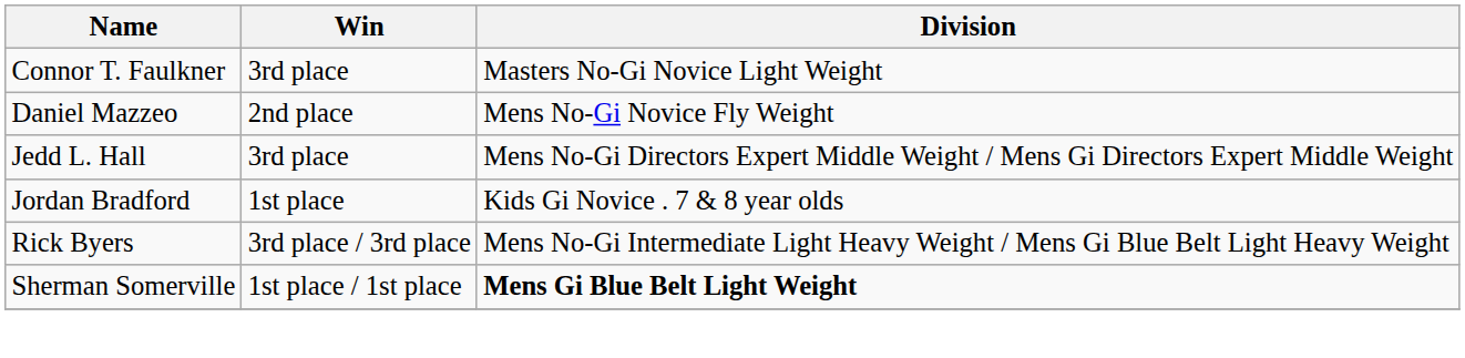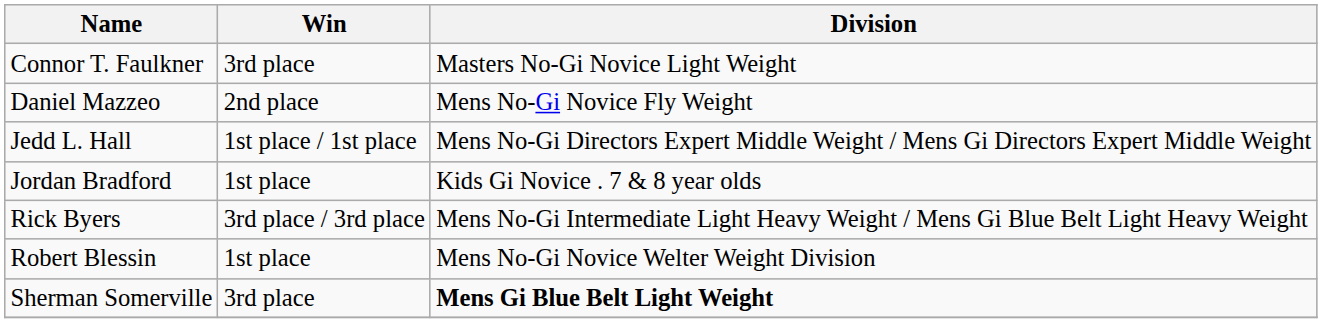 <table class="wikitable">
 <tr>
 <th>Name</th>
 <th>Win</th>
 <th>Division</th>
 </tr>
 <tr>
 <td>Connor T. Faulkner</td>
 <td>3rd place</td>
 <td>Masters No-Gi Novice Light Weight</td>
 </tr>
 <tr>
 <td>Daniel Mazzeo</td>
 <td>2nd place</td>
 <td>Mens No-<a href='#'>Gi</a> Novice Fly Weight</td>
 </tr>
 <tr>
 <td>Jedd L. Hall</td>
-<td>3rd place</td>
+<td>1st place / 1st place</td>
 <td>Mens No-Gi Directors Expert Middle Weight / Mens Gi Directors Expert Middle Weight</td>
 </tr>
 <tr>
 <td>Jordan Bradford</td>
 <td>1st place</td>
 <td>Kids Gi Novice . 7 & 8 year olds</td>
 </tr>
 <tr>
 <td>Rick Byers</td>
 <td>3rd place / 3rd place</td>
 <td>Mens No-Gi Intermediate Light Heavy Weight / Mens Gi Blue Belt Light Heavy Weight</td>
 </tr>
 <tr>
+<td>Robert Blessin</td>
+<td>1st place</td>
+<td>Mens No-Gi Novice Welter Weight Division</td>
+</tr>
+<tr>
 <td>Sherman Somerville</td>
-<td>1st place / 1st place</td>
+<td>3rd place</td>
 <td><strong>Mens Gi Blue Belt Light Weight</strong></td>
 </tr>
 <tr>
 </tr>
 </table>
